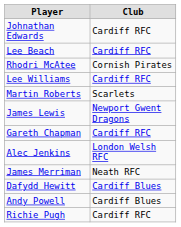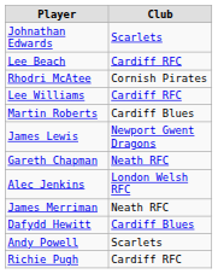 <table class="wikitable">
 <tr align="center" bgcolor="#dfdfdf">
 <td width="120"><strong>Player</strong></td>
 <td width="120"><strong>Club</strong></td>
 </tr>
 <tr align="left">
 <td><a href='#'>Johnathan Edwards</a></td>
-<td> Cardiff RFC</td>
+<td> <a href='#'>Scarlets</a></td>
 </tr>
 <tr align="left">
 <td><a href='#'>Lee Beach</a></td>
 <td> <a href='#'>Cardiff RFC</a></td>
 </tr>
 <tr align="left">
 <td><a href='#'>Rhodri McAtee</a></td>
 <td> Cornish Pirates</td>
 </tr>
 <tr align="left">
 <td><a href='#'>Lee Williams</a></td>
 <td> <a href='#'>Cardiff RFC</a></td>
 </tr>
 <tr align="left">
 <td><a href='#'>Martin Roberts</a></td>
-<td> Scarlets</td>
+<td> Cardiff Blues</td>
 </tr>
 <tr align="left">
 <td><a href='#'>James Lewis</a></td>
 <td> <a href='#'>Newport Gwent Dragons</a></td>
 </tr>
 <tr align="left">
 <td><a href='#'>Gareth Chapman</a></td>
-<td> <a href='#'>Cardiff RFC</a></td>
+<td> <a href='#'>Neath RFC</a></td>
 </tr>
 <tr align="left">
 <td><a href='#'>Alec Jenkins</a></td>
 <td> <a href='#'>London Welsh RFC</a></td>
 </tr>
 <tr align="left">
 <td><a href='#'>James Merriman</a></td>
 <td> Neath RFC</td>
 </tr>
 <tr align="left">
 <td><a href='#'>Dafydd Hewitt</a></td>
 <td> <a href='#'>Cardiff Blues</a></td>
 </tr>
 <tr align="left">
 <td><a href='#'>Andy Powell</a></td>
-<td> Cardiff Blues</td>
+<td> Scarlets</td>
 </tr>
 <tr align="left">
 <td><a href='#'>Richie Pugh</a></td>
 <td> Cardiff RFC</td>
 </tr>
 </table>
